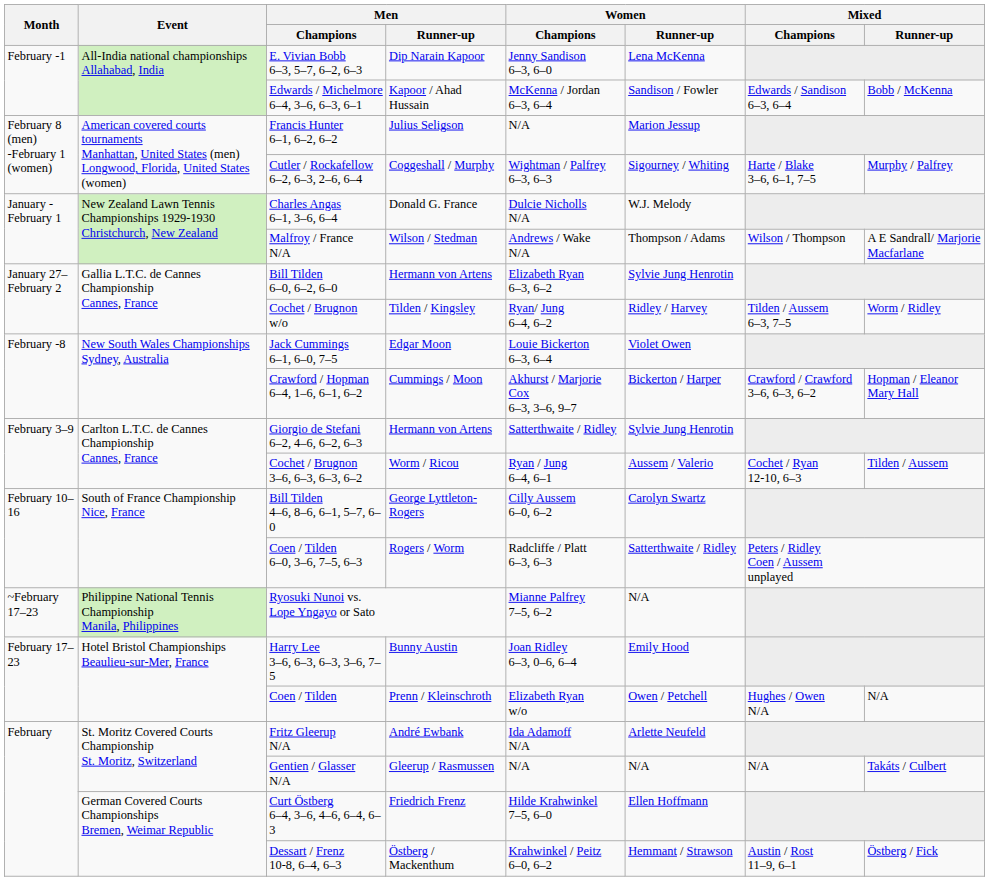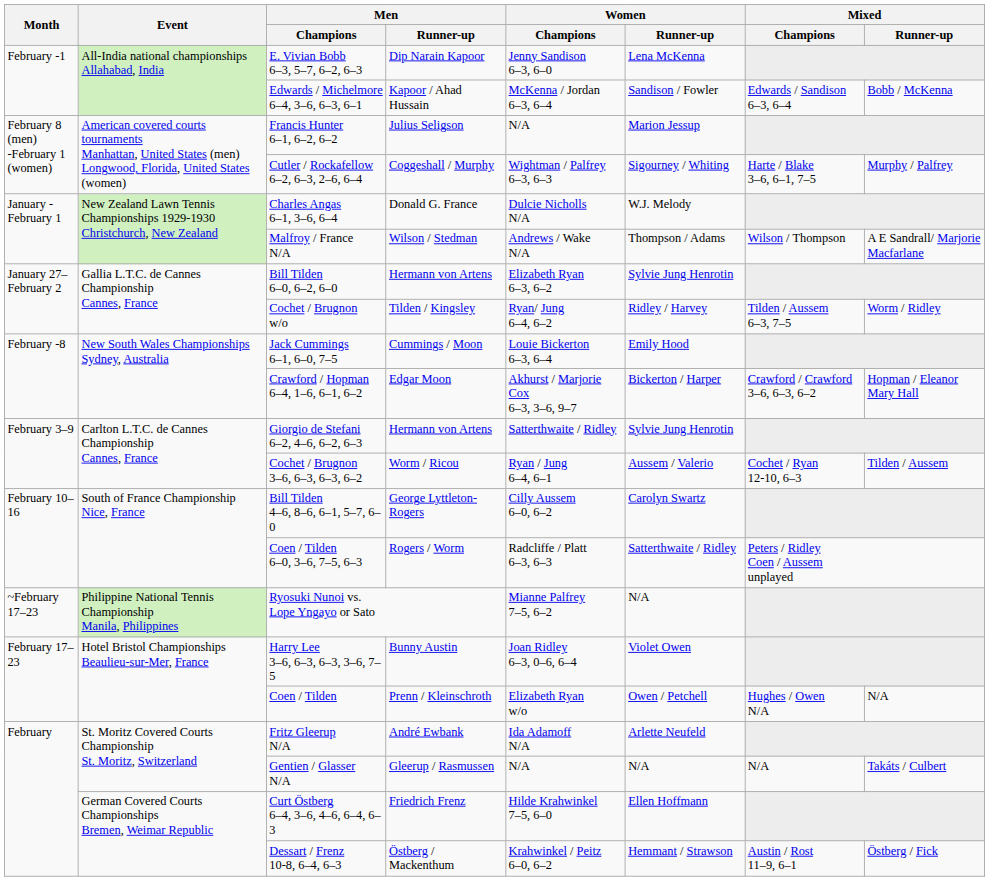 <table class="wikitable" style="font-size:85%;">
 <tr>
 <th rowspan="2" style="width:75px;">Month</th>
 <th rowspan="2" style="width:200px;">Event</th>
 <th colspan="2" style="width:250px;">Men</th>
 <th colspan="2" style="width:250px;">Women</th>
 <th colspan="2" style="width:250px;">Mixed</th>
 </tr>
 <tr>
 <th style="width:125px;">Champions</th>
 <th style="width:125px;">Runner-up</th>
 <th style="width:125px;">Champions</th>
 <th style="width:125px;">Runner-up</th>
 <th style="width:125px;">Champions</th>
 <th style="width:125px;">Runner-up</th>
 </tr>
 <tr valign=top>
 <td rowspan=2>February -1</td>
 <td rowspan=2 style="background:#d0f0c0">All-India national championships<br><a href='#'>Allahabad</a>, <a href='#'>India</a></td>
 <td> <a href='#'>E. Vivian Bobb</a><br>6–3, 5–7, 6–2, 6–3</td>
 <td> <a href='#'>Dip Narain Kapoor</a></td>
 <td> <a href='#'>Jenny Sandison</a><br>6–3, 6–0</td>
 <td> <a href='#'>Lena McKenna</a></td>
 <td style="background:#ededed;" colspan="2"></td>
 </tr>
 <tr valign=top>
 <td> <a href='#'>Edwards</a> /  <a href='#'>Michelmore</a><br>6–4, 3–6, 6–3, 6–1</td>
 <td> <a href='#'>Kapoor</a> /  Ahad Hussain</td>
 <td> <a href='#'>McKenna</a> / Jordan<br>6–3, 6–4</td>
 <td> <a href='#'>Sandison</a> / Fowler</td>
 <td> <a href='#'>Edwards</a> /  <a href='#'>Sandison</a><br>6–3, 6–4</td>
 <td> <a href='#'>Bobb</a> /  <a href='#'>McKenna</a></td>
 </tr>
 <tr valign=top>
 <td rowspan=2>February 8 (men)<br>-February 1 (women)</td>
 <td rowspan=2><a href='#'>American covered courts tournaments</a><br><a href='#'>Manhattan</a>, <a href='#'>United States</a> (men)<br><a href='#'>Longwood, Florida</a>, <a href='#'>United States</a> (women)</td>
 <td> <a href='#'>Francis Hunter</a><br>6–1, 6–2, 6–2</td>
 <td><a href='#'>Julius Seligson</a></td>
 <td>N/A</td>
 <td> <a href='#'>Marion Jessup</a></td>
 <td style="background:#ededed;" colspan="2"></td>
 </tr>
 <tr valign=top>
 <td> <a href='#'>Cutler</a> /  <a href='#'>Rockafellow</a><br>6–2, 6–3, 2–6, 6–4</td>
 <td> <a href='#'>Coggeshall</a> /  <a href='#'>Murphy</a></td>
 <td> <a href='#'>Wightman</a> /  <a href='#'>Palfrey</a><br>6–3, 6–3</td>
 <td> <a href='#'>Sigourney</a> / <a href='#'>Whiting</a></td>
 <td> <a href='#'>Harte</a> /  <a href='#'>Blake</a><br>3–6, 6–1, 7–5</td>
 <td> <a href='#'>Murphy</a> /  <a href='#'>Palfrey</a></td>
 </tr>
 <tr valign=top>
 <td rowspan=2>January -February 1</td>
 <td rowspan=2 style="background:#d0f0c0">New Zealand Lawn Tennis Championships 1929-1930<br><a href='#'>Christchurch</a>, <a href='#'>New Zealand</a></td>
 <td> <a href='#'>Charles Angas</a><br>6–1, 3–6, 6–4</td>
 <td> Donald G. France</td>
 <td> <a href='#'>Dulcie Nicholls</a><br>N/A</td>
 <td> W.J. Melody</td>
 <td style="background:#ededed;" colspan="2"></td>
 </tr>
 <tr valign=top>
 <td> <a href='#'>Malfroy</a> /  France<br>N/A</td>
 <td> <a href='#'>Wilson</a> /  <a href='#'>Stedman</a></td>
 <td> <a href='#'>Andrews</a> /  Wake<br>N/A</td>
 <td> Thompson /  Adams</td>
 <td> <a href='#'>Wilson</a> /  Thompson<br></td>
 <td> A E Sandrall/  <a href='#'>Marjorie Macfarlane</a></td>
 </tr>
 <tr valign=top>
 <td rowspan=2>January 27–February 2</td>
 <td rowspan=2>Gallia L.T.C. de Cannes Championship<br><a href='#'>Cannes</a>, <a href='#'>France</a></td>
 <td> <a href='#'>Bill Tilden</a><br>6–0, 6–2, 6–0</td>
 <td> <a href='#'>Hermann von Artens</a></td>
 <td> <a href='#'>Elizabeth Ryan</a><br>6–3, 6–2</td>
 <td> <a href='#'>Sylvie Jung Henrotin</a></td>
 <td style="background:#ededed;" colspan="2"></td>
 </tr>
 <tr valign=top>
 <td> <a href='#'>Cochet</a> /  <a href='#'>Brugnon</a><br>w/o</td>
 <td> <a href='#'>Tilden</a> /  <a href='#'>Kingsley</a></td>
 <td> <a href='#'>Ryan</a>/  <a href='#'>Jung</a><br>6–4, 6–2</td>
 <td> <a href='#'>Ridley</a> /  <a href='#'>Harvey</a></td>
 <td> <a href='#'>Tilden</a> /  <a href='#'>Aussem</a><br>6–3, 7–5</td>
 <td> <a href='#'>Worm</a> /  <a href='#'>Ridley</a></td>
 </tr>
 <tr valign=top>
 <td rowspan=2>February -8</td>
 <td rowspan=2><a href='#'>New South Wales Championships</a><br><a href='#'>Sydney</a>, <a href='#'>Australia</a></td>
 <td> <a href='#'>Jack Cummings</a><br>6–1, 6–0, 7–5</td>
-<td> <a href='#'>Edgar Moon</a></td>
+<td> <a href='#'>Cummings</a> /  <a href='#'>Moon</a></td>
 <td> <a href='#'>Louie Bickerton</a><br>6–3, 6–4</td>
-<td> <a href='#'>Violet Owen</a></td>
+<td> <a href='#'>Emily Hood</a></td>
 <td style="background:#ededed;" colspan="2"></td>
 </tr>
 <tr valign=top>
 <td> <a href='#'>Crawford</a> /   <a href='#'>Hopman</a><br>6–4, 1–6, 6–1, 6–2</td>
-<td> <a href='#'>Cummings</a> /  <a href='#'>Moon</a></td>
+<td> <a href='#'>Edgar Moon</a></td>
 <td> <a href='#'>Akhurst</a> /  <a href='#'>Marjorie Cox</a><br>6–3, 3–6, 9–7</td>
 <td> <a href='#'>Bickerton</a> /  <a href='#'>Harper</a></td>
 <td> <a href='#'>Crawford</a> /  <a href='#'>Crawford</a><br>3–6, 6–3, 6–2</td>
 <td> <a href='#'>Hopman</a> /  <a href='#'>Eleanor Mary Hall</a></td>
 </tr>
 <tr valign=top>
 <td rowspan=2>February 3–9</td>
 <td rowspan=2>Carlton L.T.C. de Cannes Championship<br><a href='#'>Cannes</a>, <a href='#'>France</a></td>
 <td> <a href='#'>Giorgio de Stefani</a><br>6–2, 4–6, 6–2, 6–3</td>
 <td> <a href='#'>Hermann von Artens</a></td>
 <td> <a href='#'>Satterthwaite</a> /  <a href='#'>Ridley</a><br></td>
 <td> <a href='#'>Sylvie Jung Henrotin</a></td>
 <td style="background:#ededed;" colspan="2"></td>
 </tr>
 <tr valign=top>
 <td> <a href='#'>Cochet</a> /  <a href='#'>Brugnon</a><br>3–6, 6–3, 6–3, 6–2</td>
 <td> <a href='#'>Worm</a> /  <a href='#'>Ricou</a></td>
 <td> <a href='#'>Ryan</a> /  <a href='#'>Jung</a><br>6–4, 6–1</td>
 <td> <a href='#'>Aussem</a> /  <a href='#'>Valerio</a></td>
 <td> <a href='#'>Cochet</a> /  <a href='#'>Ryan</a><br>12-10, 6–3</td>
 <td> <a href='#'>Tilden</a> /  <a href='#'>Aussem</a></td>
 </tr>
 <tr valign=top>
 <td rowspan=2>February 10–16</td>
 <td rowspan=2>South of France Championship<br><a href='#'>Nice</a>, <a href='#'>France</a></td>
 <td> <a href='#'>Bill Tilden</a><br>4–6, 8–6, 6–1, 5–7, 6–0</td>
 <td> <a href='#'>George Lyttleton-Rogers</a></td>
 <td> <a href='#'>Cilly Aussem</a><br>6–0, 6–2</td>
 <td>  <a href='#'>Carolyn Swartz</a></td>
 <td style="background:#ededed;" colspan="2"></td>
 </tr>
 <tr valign=top>
 <td> <a href='#'>Coen</a> /  <a href='#'>Tilden</a><br>6–0, 3–6, 7–5, 6–3</td>
 <td> <a href='#'>Rogers</a> /  <a href='#'>Worm</a></td>
 <td>Radcliffe / Platt<br>6–3, 6–3</td>
 <td> <a href='#'>Satterthwaite</a> /  <a href='#'>Ridley</a></td>
 <td colspan="2"> <a href='#'>Peters</a> /  <a href='#'>Ridley</a><br> <a href='#'>Coen</a> /    <a href='#'>Aussem</a><br>unplayed</td>
 </tr>
 <tr valign=top>
 <td>~February 17–23</td>
 <td style="background:#d0f0c0">Philippine National Tennis Championship<br><a href='#'>Manila</a>, <a href='#'>Philippines</a></td>
 <td colspan="2"> <a href='#'>Ryosuki Nunoi</a> vs.<br> <a href='#'>Lope Yngayo</a> or  Sato</td>
 <td> <a href='#'>Mianne Palfrey</a><br>7–5, 6–2</td>
 <td>N/A</td>
 <td style="background:#ededed;" colspan="2"></td>
 </tr>
 <tr valign=top>
 <td rowspan=2>February 17–23</td>
 <td rowspan=2>Hotel Bristol Championships<br><a href='#'>Beaulieu-sur-Mer</a>, <a href='#'>France</a></td>
 <td> <a href='#'>Harry Lee</a><br>3–6, 6–3, 6–3, 3–6, 7–5</td>
 <td> <a href='#'>Bunny Austin</a></td>
 <td> <a href='#'>Joan Ridley</a><br>6–3, 0–6, 6–4</td>
-<td> <a href='#'>Emily Hood</a></td>
+<td> <a href='#'>Violet Owen</a></td>
 <td style="background:#ededed;" colspan="2"></td>
 </tr>
 <tr valign=top>
 <td> <a href='#'>Coen</a> /  <a href='#'>Tilden</a><br></td>
 <td> <a href='#'>Prenn</a> /  <a href='#'>Kleinschroth</a></td>
 <td> <a href='#'>Elizabeth Ryan</a><br>w/o</td>
 <td> <a href='#'>Owen</a> /  <a href='#'>Petchell</a></td>
 <td> <a href='#'>Hughes</a> /  <a href='#'>Owen</a><br>N/A</td>
 <td>N/A</td>
 </tr>
 <tr valign=top>
 <td rowspan=4>February</td>
 <td rowspan=2>St. Moritz Covered Courts Championship<br><a href='#'>St. Moritz</a>, <a href='#'>Switzerland</a></td>
 <td> <a href='#'>Fritz Gleerup</a><br>N/A</td>
 <td> <a href='#'>André Ewbank</a></td>
 <td> <a href='#'>Ida Adamoff</a><br>N/A</td>
 <td> <a href='#'>Arlette Neufeld</a></td>
 <td style="background:#ededed;" colspan="2"></td>
 </tr>
 <tr valign=top>
 <td> <a href='#'>Gentien</a> /   <a href='#'>Glasser</a><br>N/A</td>
 <td> <a href='#'>Gleerup</a> /  <a href='#'>Rasmussen</a></td>
 <td>N/A</td>
 <td>N/A</td>
 <td>N/A</td>
 <td> <a href='#'>Takáts</a> /  <a href='#'>Culbert</a></td>
 </tr>
 <tr valign=top>
 <td rowspan=2>German Covered Courts Championships<br><a href='#'>Bremen</a>, <a href='#'>Weimar Republic</a></td>
 <td> <a href='#'>Curt Östberg</a><br>6–4, 3–6, 4–6, 6–4, 6–3</td>
 <td> <a href='#'>Friedrich Frenz</a></td>
 <td> <a href='#'>Hilde Krahwinkel</a><br>7–5, 6–0</td>
 <td> <a href='#'>Ellen Hoffmann</a></td>
 <td style="background:#ededed;" colspan="2"></td>
 </tr>
 <tr valign=top>
 <td> <a href='#'>Dessart</a> /   <a href='#'>Frenz</a><br>10-8, 6–4, 6–3</td>
 <td> <a href='#'>Östberg</a> / Mackenthum</td>
 <td> <a href='#'>Krahwinkel</a> /  <a href='#'>Peitz</a><br>6–0, 6–2</td>
 <td> <a href='#'>Hemmant</a> /  <a href='#'>Strawson</a></td>
 <td> <a href='#'>Austin</a> / <a href='#'>Rost</a><br>11–9, 6–1</td>
 <td> <a href='#'>Östberg</a> /  <a href='#'>Fick</a></td>
 </tr>
 </table>
